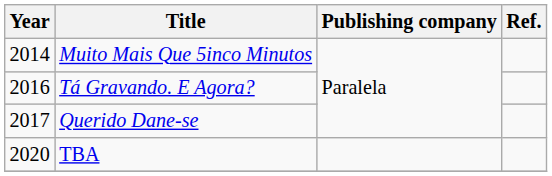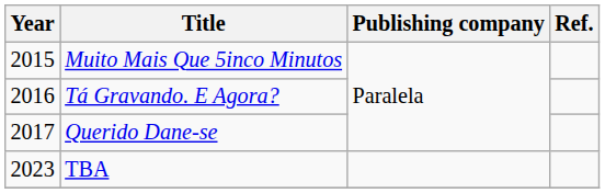 <table class="wikitable" style="font-size: 90%;">
 <tr>
 <th>Year</th>
 <th>Title</th>
 <th>Publishing company</th>
 <th>Ref.</th>
 </tr>
 <tr>
-<td>2014</td>
+<td>2015</td>
 <td><em><a href='#'>Muito Mais Que 5inco Minutos</a></em></td>
 <td rowspan=3>Paralela</td>
 <td></td>
 </tr>
 <tr>
 <td>2016</td>
 <td><em><a href='#'>Tá Gravando. E Agora?</a></em></td>
 <td></td>
 </tr>
 <tr>
 <td>2017</td>
 <td><em><a href='#'>Querido Dane-se</a></em></td>
 <td></td>
 </tr>
 <tr>
-<td>2020</td>
+<td>2023</td>
 <td><a href='#'>TBA</a></td>
 <td></td>
 <td></td>
 </tr>
 <tr>
 </tr>
 </table>
